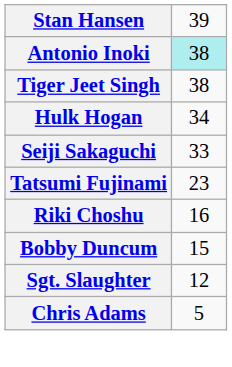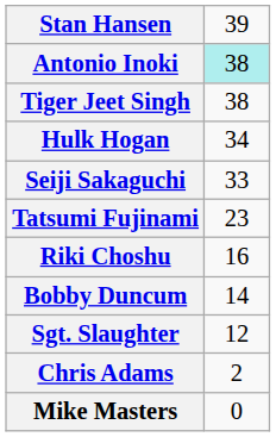 <table class="wikitable" style="margin: 1em auto 1em auto;text-align:center">
 <tr>
 <th><a href='#'>Stan Hansen</a></th>
 <td style="width:35px">39</td>
 </tr>
 <tr>
 <th><a href='#'>Antonio Inoki</a></th>
 <td style="background: paleturquoise;">38</td>
 </tr>
 <tr>
 <th><a href='#'>Tiger Jeet Singh</a></th>
 <td>38</td>
 </tr>
 <tr>
 <th><a href='#'>Hulk Hogan</a></th>
 <td>34</td>
 </tr>
 <tr>
 <th><a href='#'>Seiji Sakaguchi</a></th>
 <td>33</td>
 </tr>
 <tr>
 <th><a href='#'>Tatsumi Fujinami</a></th>
 <td>23</td>
 </tr>
 <tr>
 <th><a href='#'>Riki Choshu</a></th>
 <td>16</td>
 </tr>
 <tr>
 <th><a href='#'>Bobby Duncum</a></th>
-<td>15</td>
+<td>14</td>
 </tr>
 <tr>
 <th><a href='#'>Sgt. Slaughter</a></th>
 <td>12</td>
 </tr>
 <tr>
 <th><a href='#'>Chris Adams</a></th>
-<td>5</td>
+<td>2</td>
+</tr>
+<tr>
+<th>Mike Masters</th>
+<td>0</td>
 </tr>
 </table>
